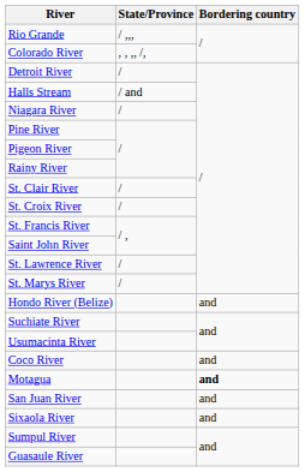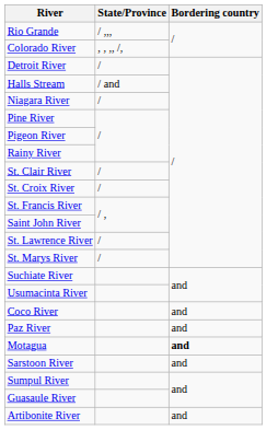 <table class="wikitable sortable">
 <tr>
 <th>River</th>
 <th>State/Province</th>
 <th>Bordering country</th>
 </tr>
 <tr>
 <td><a href='#'>Rio Grande</a></td>
 <td>/ ,,,</td>
 <td rowspan="2"> /</td>
 </tr>
 <tr>
 <td><a href='#'>Colorado River</a></td>
 <td>, , ,,  /,</td>
 </tr>
 <tr>
 <td><a href='#'>Detroit River</a></td>
 <td> / </td>
 <td rowspan="12"> /</td>
 </tr>
 <tr>
 <td><a href='#'>Halls Stream</a></td>
 <td>/   and </td>
 </tr>
 <tr>
 <td><a href='#'>Niagara River</a></td>
 <td> / </td>
 </tr>
 <tr>
 <td><a href='#'>Pine River</a></td>
 <td rowspan="3"> / </td>
 </tr>
 <tr>
 <td><a href='#'>Pigeon River</a></td>
 </tr>
 <tr>
 <td><a href='#'>Rainy River</a></td>
 </tr>
 <tr>
 <td><a href='#'>St. Clair River</a></td>
 <td> / </td>
 </tr>
 <tr>
 <td><a href='#'>St. Croix River</a></td>
 <td> / </td>
 </tr>
 <tr>
 <td><a href='#'>St. Francis River</a></td>
 <td rowspan="2"> / , </td>
 </tr>
 <tr>
 <td><a href='#'>Saint John River</a></td>
 </tr>
 <tr>
 <td><a href='#'>St. Lawrence River</a></td>
 <td> / </td>
 </tr>
 <tr>
 <td><a href='#'>St. Marys River</a></td>
 <td> / </td>
 </tr>
 <tr>
-<td><a href='#'>Hondo River (Belize)</a></td>
-<td></td>
-<td> and </td>
-</tr>
-<tr>
 <td><a href='#'>Suchiate River</a></td>
 <td></td>
 <td rowspan="2"> and </td>
 </tr>
 <tr>
 <td><a href='#'>Usumacinta River</a></td>
 <td></td>
 </tr>
 <tr>
 <td><a href='#'>Coco River</a></td>
 <td></td>
 <td> and </td>
 </tr>
 <tr>
+<td><a href='#'>Paz River</a></td>
+<td></td>
+<td> and </td>
+</tr>
+<tr>
 <td><a href='#'>Motagua</a></td>
 <td></td>
 <td><strong> and </strong></td>
 </tr>
 <tr>
-<td><a href='#'>San Juan River</a></td>
-<td></td>
-<td> and </td>
-</tr>
-<tr>
-<td><a href='#'>Sixaola River</a></td>
+<td><a href='#'>Sarstoon River</a></td>
 <td></td>
 <td> and </td>
 </tr>
 <tr>
 <td><a href='#'>Sumpul River</a></td>
 <td></td>
 <td rowspan="2"> and </td>
 </tr>
 <tr>
 <td><a href='#'>Guasaule River</a></td>
 <td></td>
 </tr>
+<tr>
+<td><a href='#'>Artibonite River</a></td>
+<td></td>
+<td> and </td>
+</tr>
 </table>
